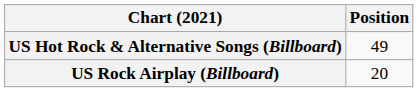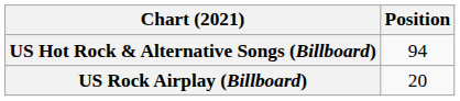 <table class="wikitable sortable plainrowheaders" style="text-align:center">
 <tr>
 <th scope="col">Chart (2021)</th>
 <th scope="col">Position</th>
 </tr>
 <tr>
 <th scope="row">US Hot Rock & Alternative Songs (<em>Billboard</em>)</th>
-<td>49</td>
+<td>94</td>
 </tr>
 <tr>
 <th scope="row">US Rock Airplay (<em>Billboard</em>)</th>
 <td>20</td>
 </tr>
 </table>
